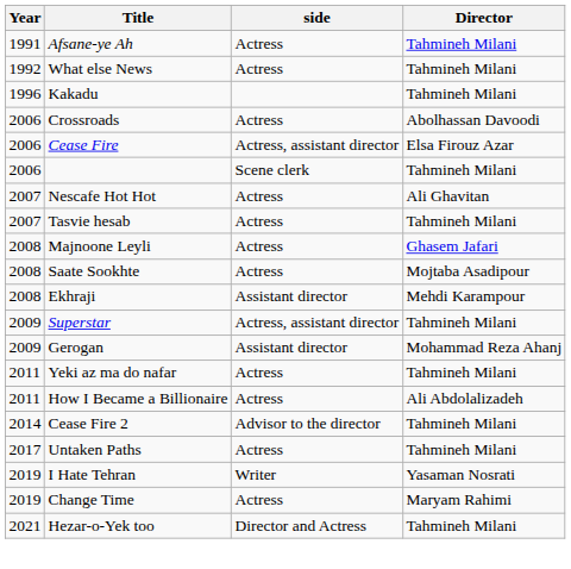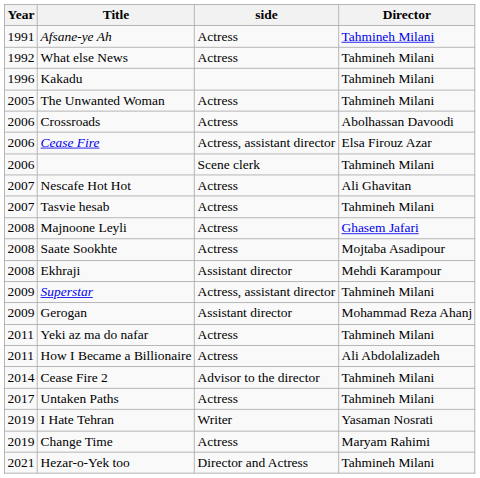 <table class="wikitable sortable">
 <tr>
 <th>Year</th>
 <th>Title</th>
 <th>side</th>
 <th>Director</th>
 </tr>
 <tr>
 <td>1991</td>
 <td><em>Afsane-ye Ah</em></td>
 <td>Actress</td>
 <td><a href='#'>Tahmineh Milani</a></td>
 </tr>
 <tr>
 <td>1992</td>
 <td>What else News</td>
 <td>Actress</td>
 <td>Tahmineh Milani</td>
 </tr>
 <tr>
 <td>1996</td>
 <td>Kakadu</td>
 <td></td>
+<td>Tahmineh Milani</td>
+</tr>
+<tr>
+<td>2005</td>
+<td>The Unwanted Woman</td>
+<td>Actress</td>
 <td>Tahmineh Milani</td>
 </tr>
 <tr>
 <td>2006</td>
 <td>Crossroads</td>
 <td>Actress</td>
 <td>Abolhassan Davoodi</td>
 </tr>
 <tr>
 <td>2006</td>
 <td><a href='#'><em>Cease Fire</em></a></td>
 <td>Actress, assistant director</td>
 <td>Elsa Firouz Azar</td>
 </tr>
 <tr>
 <td>2006</td>
 <td></td>
 <td>Scene clerk</td>
 <td>Tahmineh Milani</td>
 </tr>
 <tr>
 <td>2007</td>
 <td>Nescafe Hot Hot</td>
 <td>Actress</td>
 <td>Ali Ghavitan</td>
 </tr>
 <tr>
 <td>2007</td>
 <td>Tasvie hesab</td>
 <td>Actress</td>
 <td>Tahmineh Milani</td>
 </tr>
 <tr>
 <td>2008</td>
 <td>Majnoone Leyli</td>
 <td>Actress</td>
 <td><a href='#'>Ghasem Jafari</a></td>
 </tr>
 <tr>
 <td>2008</td>
 <td>Saate Sookhte</td>
 <td>Actress</td>
 <td>Mojtaba Asadipour</td>
 </tr>
 <tr>
 <td>2008</td>
 <td>Ekhraji</td>
 <td>Assistant director</td>
 <td>Mehdi Karampour</td>
 </tr>
 <tr>
 <td>2009</td>
 <td><a href='#'><em>Superstar</em></a></td>
 <td>Actress, assistant director</td>
 <td>Tahmineh Milani</td>
 </tr>
 <tr>
 <td>2009</td>
 <td>Gerogan</td>
 <td>Assistant director</td>
 <td>Mohammad Reza Ahanj</td>
 </tr>
 <tr>
 <td>2011</td>
 <td>Yeki az ma do nafar</td>
 <td>Actress</td>
 <td>Tahmineh Milani</td>
 </tr>
 <tr>
 <td>2011</td>
 <td>How I Became a Billionaire</td>
 <td>Actress</td>
 <td>Ali Abdolalizadeh</td>
 </tr>
 <tr>
 <td>2014</td>
 <td>Cease Fire 2</td>
 <td>Advisor to the director</td>
 <td>Tahmineh Milani</td>
 </tr>
 <tr>
 <td>2017</td>
 <td>Untaken Paths</td>
 <td>Actress</td>
 <td>Tahmineh Milani</td>
 </tr>
 <tr>
 <td>2019</td>
 <td>I Hate Tehran</td>
 <td>Writer</td>
 <td>Yasaman Nosrati</td>
 </tr>
 <tr>
 <td>2019</td>
 <td>Change Time</td>
 <td>Actress</td>
 <td>Maryam Rahimi</td>
 </tr>
 <tr>
 <td>2021</td>
 <td>Hezar-o-Yek too</td>
 <td>Director and Actress</td>
 <td>Tahmineh Milani</td>
 </tr>
 </table>
